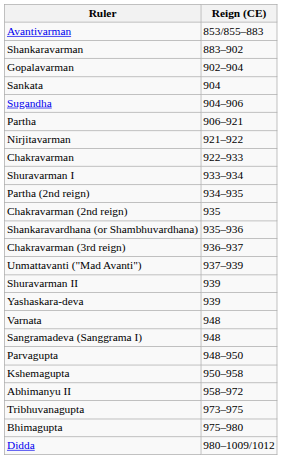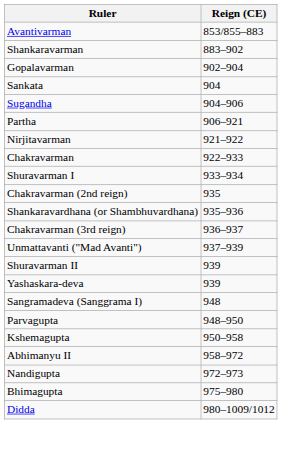 <table class="wikitable">
 <tr>
 <th>Ruler</th>
 <th>Reign (CE)</th>
 </tr>
 <tr>
 <td><a href='#'>Avantivarman</a></td>
 <td>853/855–883</td>
 </tr>
 <tr>
 <td>Shankaravarman</td>
 <td>883–902</td>
 </tr>
 <tr>
 <td>Gopalavarman</td>
 <td>902–904</td>
 </tr>
 <tr>
 <td>Sankata</td>
 <td>904</td>
 </tr>
 <tr>
 <td><a href='#'>Sugandha</a></td>
 <td>904–906</td>
 </tr>
 <tr>
 <td>Partha</td>
 <td>906–921</td>
 </tr>
 <tr>
 <td>Nirjitavarman</td>
 <td>921–922</td>
 </tr>
 <tr>
 <td>Chakravarman</td>
 <td>922–933</td>
 </tr>
 <tr>
 <td>Shuravarman I</td>
 <td>933–934</td>
 </tr>
 <tr>
-<td>Partha (2nd reign)</td>
-<td>934–935</td>
-</tr>
-<tr>
 <td>Chakravarman (2nd reign)</td>
 <td>935</td>
 </tr>
 <tr>
 <td>Shankaravardhana (or Shambhuvardhana)</td>
 <td>935–936</td>
 </tr>
 <tr>
 <td>Chakravarman (3rd reign)</td>
 <td>936–937</td>
 </tr>
 <tr>
 <td>Unmattavanti ("Mad Avanti")</td>
 <td>937–939</td>
 </tr>
 <tr>
 <td>Shuravarman II</td>
 <td>939</td>
 </tr>
 <tr>
 <td>Yashaskara-deva</td>
 <td>939</td>
 </tr>
 <tr>
-<td>Varnata</td>
-<td>948</td>
-</tr>
-<tr>
 <td>Sangramadeva (Sanggrama I)</td>
 <td>948</td>
 </tr>
 <tr>
 <td>Parvagupta</td>
 <td>948–950</td>
 </tr>
 <tr>
 <td>Kshemagupta</td>
 <td>950–958</td>
 </tr>
 <tr>
 <td>Abhimanyu II</td>
 <td>958–972</td>
 </tr>
 <tr>
-<td>Tribhuvanagupta</td>
-<td>973–975</td>
+<td>Nandigupta</td>
+<td>972–973</td>
 </tr>
 <tr>
 <td>Bhimagupta</td>
 <td>975–980</td>
 </tr>
 <tr>
 <td><a href='#'>Didda</a></td>
 <td>980–1009/1012</td>
 </tr>
 </table>
